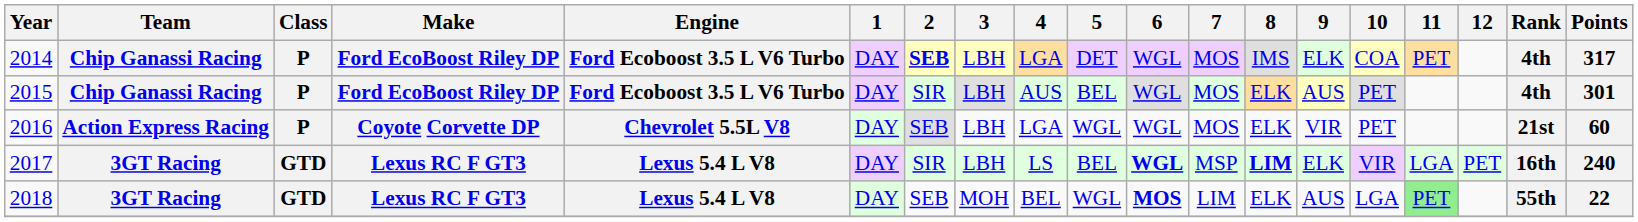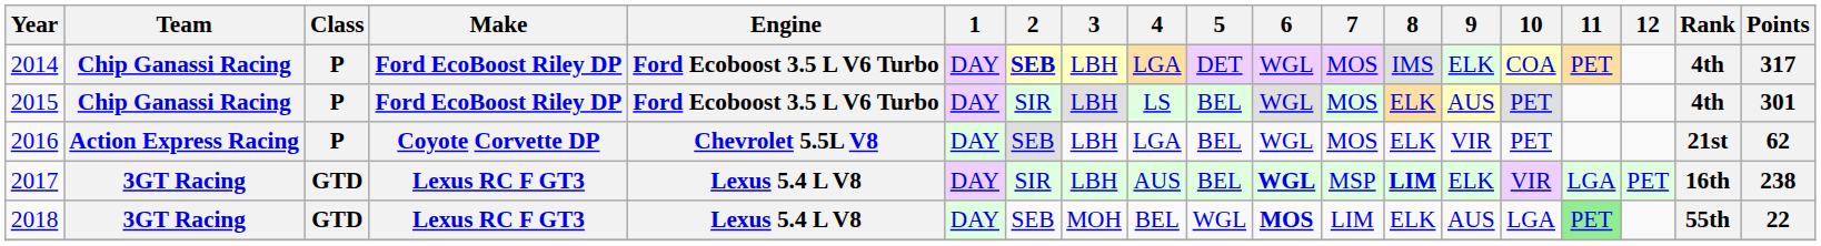 <table class="wikitable" style="text-align:center; font-size:90%">
 <tr>
 <th>Year</th>
 <th>Team</th>
 <th>Class</th>
 <th>Make</th>
 <th>Engine</th>
 <th>1</th>
 <th>2</th>
 <th>3</th>
 <th>4</th>
 <th>5</th>
 <th>6</th>
 <th>7</th>
 <th>8</th>
 <th>9</th>
 <th>10</th>
 <th>11</th>
 <th>12</th>
 <th>Rank</th>
 <th>Points</th>
 </tr>
 <tr>
 <td><a href='#'>2014</a></td>
 <th><a href='#'>Chip Ganassi Racing</a></th>
 <th>P</th>
 <th><a href='#'>Ford EcoBoost Riley DP</a></th>
 <th><a href='#'>Ford</a> Ecoboost 3.5 L V6 Turbo</th>
 <td style="background:#efcfff;"><a href='#'>DAY</a><br></td>
 <td style="background:#ffffbf;"><strong><a href='#'>SEB</a><br></strong></td>
 <td style="background:#ffffbf;"><a href='#'>LBH</a><br></td>
 <td style="background:#ffdf9f;"><a href='#'>LGA</a><br></td>
 <td style="background:#efcfff;"><a href='#'>DET</a><br></td>
 <td style="background:#efcfff;"><a href='#'>WGL</a><br></td>
 <td style="background:#efcfff;"><a href='#'>MOS</a><br></td>
 <td style="background:#dfdfdf;"><a href='#'>IMS</a><br></td>
 <td style="background:#dfffdf;"><a href='#'>ELK</a><br></td>
 <td style="background:#ffffbf;"><a href='#'>COA</a><br></td>
 <td style="background:#ffdf9f;"><a href='#'>PET</a><br></td>
 <td></td>
 <th>4th</th>
 <th>317</th>
 </tr>
 <tr>
 <td><a href='#'>2015</a></td>
 <th><a href='#'>Chip Ganassi Racing</a></th>
 <th>P</th>
 <th><a href='#'>Ford EcoBoost Riley DP</a></th>
 <th><a href='#'>Ford</a> Ecoboost 3.5 L V6 Turbo</th>
 <td style="background:#efcfff;"><a href='#'>DAY</a><br></td>
 <td style="background:#dfffdf;"><a href='#'>SIR</a><br></td>
 <td style="background:#dfdfdf;"><a href='#'>LBH</a><br></td>
-<td style="background:#DFFFDF;"><a href='#'>AUS</a><br></td>
+<td style="background:#dfffdf;"><a href='#'>LS</a><br></td>
 <td style="background:#dfffdf;"><a href='#'>BEL</a><br></td>
 <td style="background:#dfdfdf;"><a href='#'>WGL</a><br></td>
 <td style="background:#DFFFDF;"><a href='#'>MOS</a><br></td>
 <td style="background:#ffdf9f;"><a href='#'>ELK</a><br></td>
 <td style="background:#ffffbf;"><a href='#'>AUS</a><br></td>
 <td style="background:#dfdfdf;"><a href='#'>PET</a><br></td>
 <td></td>
 <td></td>
 <th>4th</th>
 <th>301</th>
 </tr>
 <tr>
 <td><a href='#'>2016</a></td>
 <th><a href='#'>Action Express Racing</a></th>
 <th>P</th>
 <th><a href='#'>Coyote</a> <a href='#'>Corvette DP</a></th>
 <th><a href='#'>Chevrolet</a> 5.5L <a href='#'>V8</a></th>
 <td style="background:#dfffdf;"><a href='#'>DAY</a><br></td>
 <td style="background:#dfdfdf;"><a href='#'>SEB</a><br></td>
 <td><a href='#'>LBH</a></td>
 <td><a href='#'>LGA</a></td>
-<td><a href='#'>WGL</a><br></td>
+<td><a href='#'>BEL</a></td>
 <td><a href='#'>WGL</a><br></td>
 <td><a href='#'>MOS</a></td>
 <td><a href='#'>ELK</a></td>
 <td><a href='#'>VIR</a><br></td>
 <td><a href='#'>PET</a><br></td>
 <td></td>
 <td></td>
 <th>21st</th>
-<th>60</th>
+<th>62</th>
 </tr>
 <tr>
 <td><a href='#'>2017</a></td>
 <th><a href='#'>3GT Racing</a></th>
 <th>GTD</th>
 <th><a href='#'>Lexus RC F GT3</a></th>
 <th><a href='#'>Lexus</a> 5.4 L V8</th>
 <td style="background:#EFCFFF;"><a href='#'>DAY</a><br></td>
 <td style="background:#dfffdf;"><a href='#'>SIR</a><br></td>
 <td style="background:#DFFFDF;"><a href='#'>LBH</a><br></td>
-<td style="background:#dfffdf;"><a href='#'>LS</a><br></td>
+<td style="background:#DFFFDF;"><a href='#'>AUS</a><br></td>
 <td style="background:#dfffdf;"><a href='#'>BEL</a><br></td>
 <td style="background:#DFFFDF;"><strong><a href='#'>WGL</a><br></strong></td>
 <td style="background:#dfffdf;"><a href='#'>MSP</a><br></td>
 <td style="background:#DFFFDF;"><strong><a href='#'>LIM</a><br></strong></td>
 <td style="background:#dfffdf;"><a href='#'>ELK</a><br></td>
 <td style="background:#efcfff;"><a href='#'>VIR</a><br></td>
 <td style="background:#dfffdf;"><a href='#'>LGA</a><br></td>
 <td style="background:#dfffdf;"><a href='#'>PET</a><br></td>
 <th>16th</th>
-<th>240</th>
+<th>238</th>
 </tr>
 <tr>
 <td><a href='#'>2018</a></td>
 <th><a href='#'>3GT Racing</a></th>
 <th>GTD</th>
 <th><a href='#'>Lexus RC F GT3</a></th>
 <th><a href='#'>Lexus</a> 5.4 L V8</th>
 <td style="background:#dfffdf;"><a href='#'>DAY</a><br></td>
 <td><a href='#'>SEB</a><br></td>
 <td><a href='#'>MOH</a><br></td>
 <td><a href='#'>BEL</a><br></td>
 <td><a href='#'>WGL</a><br></td>
 <td><strong><a href='#'>MOS</a><br></strong></td>
 <td><a href='#'>LIM</a><br></td>
 <td><a href='#'>ELK</a><br></td>
 <td><a href='#'>AUS</a></td>
 <td><a href='#'>LGA</a><br></td>
 <td style="background: lightgreen;"><a href='#'>PET</a><br></td>
 <td></td>
 <th>55th</th>
 <th>22</th>
 </tr>
 <tr>
 </tr>
 </table>
